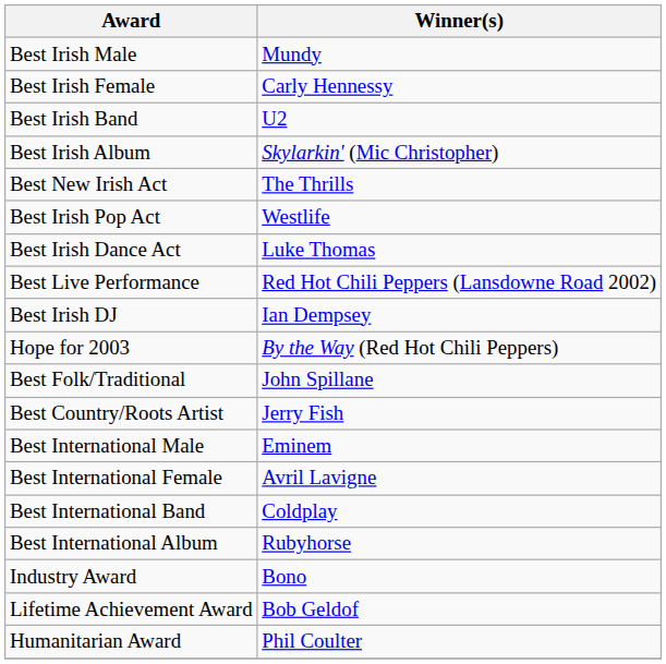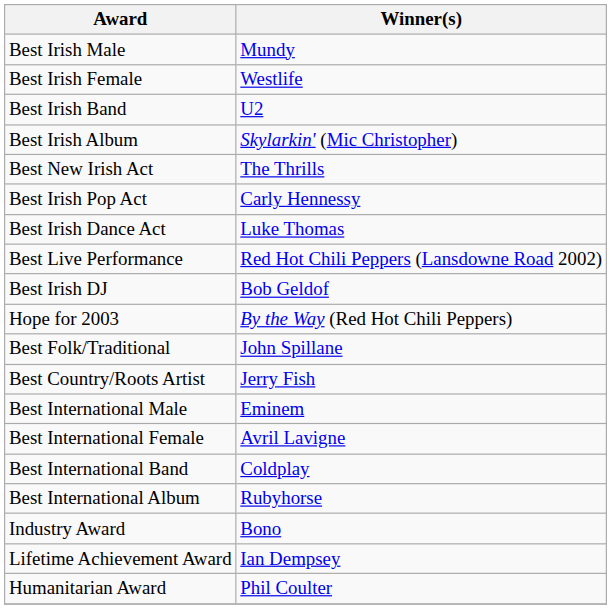 <table class="wikitable">
 <tr>
 <th>Award</th>
 <th>Winner(s)</th>
 </tr>
 <tr>
 <td>Best Irish Male</td>
 <td><a href='#'>Mundy</a></td>
 </tr>
 <tr>
 <td>Best Irish Female</td>
-<td><a href='#'>Carly Hennessy</a></td>
+<td><a href='#'>Westlife</a></td>
 </tr>
 <tr>
 <td>Best Irish Band</td>
 <td><a href='#'>U2</a></td>
 </tr>
 <tr>
 <td>Best Irish Album</td>
 <td><em><a href='#'>Skylarkin'</a></em> (<a href='#'>Mic Christopher</a>)</td>
 </tr>
 <tr>
 <td>Best New Irish Act</td>
 <td><a href='#'>The Thrills</a></td>
 </tr>
 <tr>
 <td>Best Irish Pop Act</td>
-<td><a href='#'>Westlife</a></td>
+<td><a href='#'>Carly Hennessy</a></td>
 </tr>
 <tr>
 <td>Best Irish Dance Act</td>
 <td><a href='#'>Luke Thomas</a></td>
 </tr>
 <tr>
 <td>Best Live Performance</td>
 <td><a href='#'>Red Hot Chili Peppers</a> (<a href='#'>Lansdowne Road</a> 2002)</td>
 </tr>
 <tr>
 <td>Best Irish DJ</td>
-<td><a href='#'>Ian Dempsey</a></td>
+<td><a href='#'>Bob Geldof</a></td>
 </tr>
 <tr>
 <td>Hope for 2003</td>
 <td><em><a href='#'>By the Way</a></em> (Red Hot Chili Peppers)</td>
 </tr>
 <tr>
 <td>Best Folk/Traditional</td>
 <td><a href='#'>John Spillane</a></td>
 </tr>
 <tr>
 <td>Best Country/Roots Artist</td>
 <td><a href='#'>Jerry Fish</a></td>
 </tr>
 <tr>
 <td>Best International Male</td>
 <td><a href='#'>Eminem</a></td>
 </tr>
 <tr>
 <td>Best International Female</td>
 <td><a href='#'>Avril Lavigne</a></td>
 </tr>
 <tr>
 <td>Best International Band</td>
 <td><a href='#'>Coldplay</a></td>
 </tr>
 <tr>
 <td>Best International Album</td>
 <td><a href='#'>Rubyhorse</a></td>
 </tr>
 <tr>
 <td>Industry Award</td>
 <td><a href='#'>Bono</a></td>
 </tr>
 <tr>
 <td>Lifetime Achievement Award</td>
-<td><a href='#'>Bob Geldof</a></td>
+<td><a href='#'>Ian Dempsey</a></td>
 </tr>
 <tr>
 <td>Humanitarian Award</td>
 <td><a href='#'>Phil Coulter</a></td>
 </tr>
 <tr>
 </tr>
 </table>
